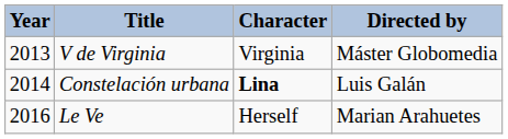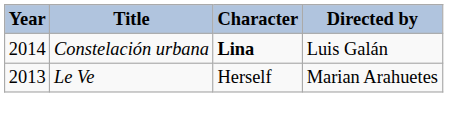 <table class="wikitable">
 <tr>
 <th style="background: #B0C4DE;">Year</th>
 <th style="background: #B0C4DE;">Title</th>
 <th style="background: #B0C4DE;">Character</th>
 <th style="background: #B0C4DE;">Directed by</th>
 </tr>
 <tr>
-<td>2013</td>
-<td><em>V de Virginia</em></td>
-<td>Virginia</td>
-<td>Máster Globomedia</td>
-</tr>
-<tr>
 <td>2014</td>
 <td><em>Constelación urbana</em></td>
 <td><strong>Lina</strong></td>
 <td>Luis Galán</td>
 </tr>
 <tr>
-<td>2016</td>
+<td>2013</td>
 <td><em>Le Ve</em></td>
 <td>Herself</td>
 <td>Marian Arahuetes</td>
 </tr>
 </table>
